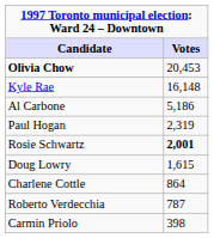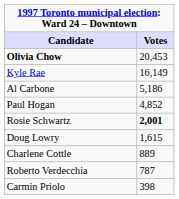 <table class="wikitable">
 <tr>
 <td colspan="3" style="text-align:center;"><strong><a href='#'>1997 Toronto municipal election</a>: Ward 24 – Downtown</strong></td>
 </tr>
 <tr>
 <th style="background:#ddf; width:200px;">Candidate</th>
 <th style="background:#ddf; width:50px;">Votes</th>
 </tr>
 <tr>
 <td><strong>Olivia Chow</strong></td>
 <td>20,453</td>
 </tr>
 <tr>
 <td><a href='#'>Kyle Rae</a></td>
-<td>16,148</td>
+<td>16,149</td>
 </tr>
 <tr>
 <td>Al Carbone</td>
 <td>5,186</td>
 </tr>
 <tr>
 <td>Paul Hogan</td>
-<td>2,319</td>
+<td>4,852</td>
 </tr>
 <tr>
 <td>Rosie Schwartz</td>
 <td><strong>2,001</strong></td>
 </tr>
 <tr>
 <td>Doug Lowry</td>
 <td>1,615</td>
 </tr>
 <tr>
 <td>Charlene Cottle</td>
-<td>864</td>
+<td>889</td>
 </tr>
 <tr>
 <td>Roberto Verdecchia</td>
 <td>787</td>
 </tr>
 <tr>
 <td>Carmin Priolo</td>
 <td>398</td>
 </tr>
 </table>
